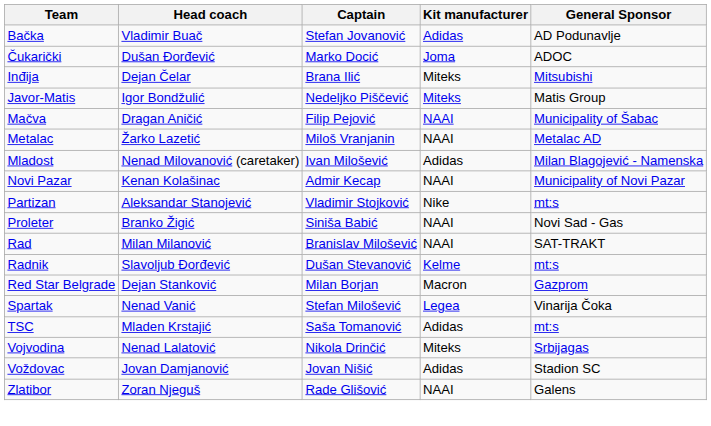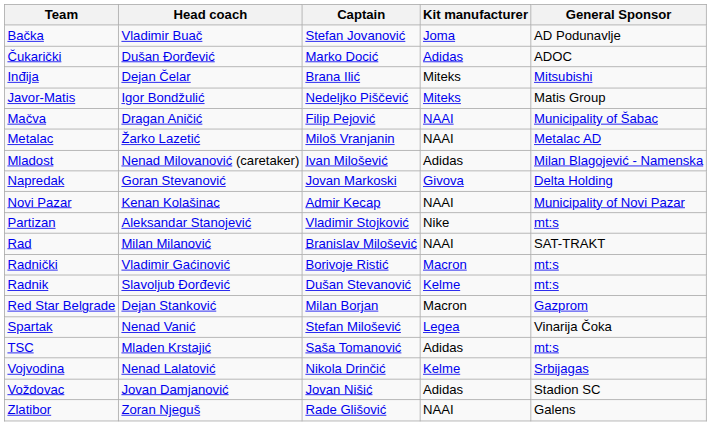 <table class="wikitable sortable" style="text-align:left">
 <tr>
 <th>Team</th>
 <th>Head coach</th>
 <th>Captain</th>
 <th>Kit manufacturer</th>
 <th>General Sponsor</th>
 </tr>
 <tr>
 <td><a href='#'>Bačka</a></td>
 <td> <a href='#'>Vladimir Buač</a></td>
 <td> <a href='#'>Stefan Jovanović</a></td>
-<td><a href='#'>Adidas</a></td>
+<td><a href='#'>Joma</a></td>
 <td>AD Podunavlje</td>
 </tr>
 <tr>
 <td><a href='#'>Čukarički</a></td>
 <td> <a href='#'>Dušan Đorđević</a></td>
 <td> <a href='#'>Marko Docić</a></td>
-<td><a href='#'>Joma</a></td>
+<td><a href='#'>Adidas</a></td>
 <td>ADOC</td>
 </tr>
 <tr>
 <td><a href='#'>Inđija</a></td>
 <td> <a href='#'>Dejan Čelar</a></td>
 <td> <a href='#'>Brana Ilić</a></td>
 <td>Miteks</td>
 <td><a href='#'>Mitsubishi</a></td>
 </tr>
 <tr>
 <td><a href='#'>Javor-Matis</a></td>
 <td> <a href='#'>Igor Bondžulić</a></td>
 <td> <a href='#'>Nedeljko Piščević</a></td>
 <td><a href='#'>Miteks</a></td>
 <td>Matis Group</td>
 </tr>
 <tr>
 <td><a href='#'>Mačva</a></td>
 <td> <a href='#'>Dragan Aničić</a></td>
 <td> <a href='#'>Filip Pejović</a></td>
 <td><a href='#'>NAAI</a></td>
 <td><a href='#'>Municipality of Šabac</a></td>
 </tr>
 <tr>
 <td><a href='#'>Metalac</a></td>
 <td> <a href='#'>Žarko Lazetić</a></td>
 <td> <a href='#'>Miloš Vranjanin</a></td>
 <td>NAAI</td>
 <td><a href='#'>Metalac AD</a></td>
 </tr>
 <tr>
 <td><a href='#'>Mladost</a></td>
 <td> <a href='#'>Nenad Milovanović</a> (caretaker)</td>
 <td> <a href='#'>Ivan Milošević</a></td>
 <td>Adidas</td>
 <td><a href='#'>Milan Blagojević - Namenska</a></td>
 </tr>
 <tr>
+<td><a href='#'>Napredak</a></td>
+<td> <a href='#'>Goran Stevanović</a></td>
+<td> <a href='#'>Jovan Markoski</a></td>
+<td><a href='#'>Givova</a></td>
+<td><a href='#'>Delta Holding</a></td>
+</tr>
+<tr>
 <td><a href='#'>Novi Pazar</a></td>
 <td> <a href='#'>Kenan Kolašinac</a></td>
 <td> <a href='#'>Admir Kecap</a></td>
 <td>NAAI</td>
 <td><a href='#'>Municipality of Novi Pazar</a></td>
 </tr>
 <tr>
 <td><a href='#'>Partizan</a></td>
 <td> <a href='#'>Aleksandar Stanojević</a></td>
 <td> <a href='#'>Vladimir Stojković</a></td>
 <td>Nike</td>
 <td><a href='#'>mt:s</a></td>
 </tr>
 <tr>
-<td><a href='#'>Proleter</a></td>
-<td> <a href='#'>Branko Žigić</a></td>
-<td> <a href='#'>Siniša Babić</a></td>
-<td>NAAI</td>
-<td>Novi Sad - Gas</td>
-</tr>
-<tr>
 <td><a href='#'>Rad</a></td>
 <td> <a href='#'>Milan Milanović</a></td>
 <td> <a href='#'>Branislav Milošević</a></td>
 <td>NAAI</td>
 <td>SAT-TRAKT</td>
+</tr>
+<tr>
+<td><a href='#'>Radnički</a></td>
+<td> <a href='#'>Vladimir Gaćinović</a></td>
+<td> <a href='#'>Borivoje Ristić</a></td>
+<td><a href='#'>Macron</a></td>
+<td><a href='#'>mt:s</a></td>
 </tr>
 <tr>
 <td><a href='#'>Radnik</a></td>
 <td> <a href='#'>Slavoljub Đorđević</a></td>
 <td> <a href='#'>Dušan Stevanović</a></td>
 <td><a href='#'>Kelme</a></td>
 <td><a href='#'>mt:s</a></td>
 </tr>
 <tr>
 <td><a href='#'>Red Star Belgrade</a></td>
 <td> <a href='#'>Dejan Stanković</a></td>
 <td> <a href='#'>Milan Borjan</a></td>
 <td>Macron</td>
 <td><a href='#'>Gazprom</a></td>
 </tr>
 <tr>
 <td><a href='#'>Spartak</a></td>
 <td> <a href='#'>Nenad Vanić</a></td>
 <td> <a href='#'>Stefan Milošević</a></td>
 <td><a href='#'>Legea</a></td>
 <td>Vinarija Čoka</td>
 </tr>
 <tr>
 <td><a href='#'>TSC</a></td>
 <td> <a href='#'>Mladen Krstajić</a></td>
 <td> <a href='#'>Saša Tomanović</a></td>
 <td>Adidas</td>
 <td><a href='#'>mt:s</a></td>
 </tr>
 <tr>
 <td><a href='#'>Vojvodina</a></td>
 <td> <a href='#'>Nenad Lalatović</a></td>
 <td> <a href='#'>Nikola Drinčić</a></td>
-<td>Miteks</td>
+<td><a href='#'>Kelme</a></td>
 <td><a href='#'>Srbijagas</a></td>
 </tr>
 <tr>
 <td><a href='#'>Voždovac</a></td>
 <td> <a href='#'>Jovan Damjanović</a></td>
 <td> <a href='#'>Jovan Nišić</a></td>
 <td>Adidas</td>
 <td>Stadion SC</td>
 </tr>
 <tr>
 <td><a href='#'>Zlatibor</a></td>
 <td> <a href='#'>Zoran Njeguš</a></td>
 <td> <a href='#'>Rade Glišović</a></td>
 <td>NAAI</td>
 <td>Galens</td>
 </tr>
 </table>
